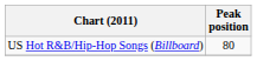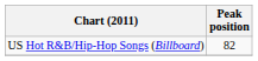 <table class="wikitable">
 <tr>
 <th>Chart (2011)</th>
 <th>Peak<br>position</th>
 </tr>
 <tr>
 <td>US <a href='#'>Hot R&B/Hip-Hop Songs</a> (<em><a href='#'>Billboard</a></em>)</td>
-<td align="center">80</td>
+<td align="center">82</td>
 </tr>
 <tr>
 </tr>
 </table>
